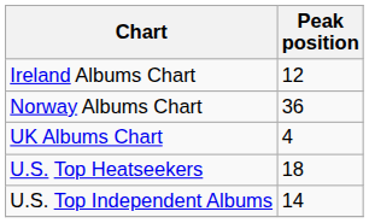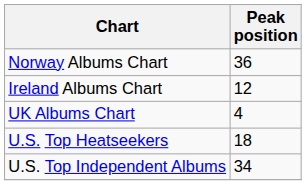 <table class="wikitable">
 <tr>
 <th>Chart</th>
 <th>Peak<br>position</th>
 </tr>
 <tr>
+<td><a href='#'>Norway</a> Albums Chart</td>
+<td>36</td>
+</tr>
+<tr>
 <td><a href='#'>Ireland</a> Albums Chart</td>
 <td>12</td>
-</tr>
-<tr>
-<td><a href='#'>Norway</a> Albums Chart</td>
-<td>36</td>
 </tr>
 <tr>
 <td><a href='#'>UK Albums Chart</a></td>
 <td>4</td>
 </tr>
 <tr>
 <td><a href='#'>U.S.</a> <a href='#'>Top Heatseekers</a></td>
 <td>18</td>
 </tr>
 <tr>
 <td>U.S. <a href='#'>Top Independent Albums</a></td>
-<td>14</td>
+<td>34</td>
 </tr>
 <tr>
 </tr>
 </table>
